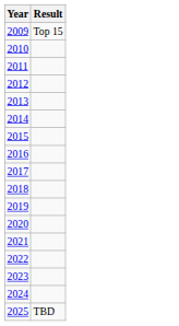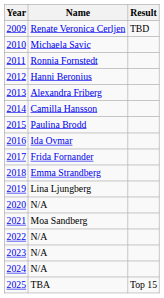 <table class="wikitable" style="font-size:95%;">
 <tr>
 <th>Year</th>
+<th>Name</th>
 <th>Result</th>
 </tr>
 <tr>
 <td><a href='#'>2009</a></td>
-<td>Top 15</td>
+<td><a href='#'>Renate Veronica Cerljen</a></td>
+<td>TBD</td>
 </tr>
 <tr>
 <td><a href='#'>2010</a></td>
+<td><a href='#'>Michaela Savic</a></td>
 <td></td>
 </tr>
 <tr>
 <td><a href='#'>2011</a></td>
+<td><a href='#'>Ronnia Fornstedt</a></td>
 <td></td>
 </tr>
 <tr>
 <td><a href='#'>2012</a></td>
+<td><a href='#'>Hanni Beronius</a></td>
 <td></td>
 </tr>
 <tr>
 <td><a href='#'>2013</a></td>
+<td><a href='#'>Alexandra Friberg</a></td>
 <td></td>
 </tr>
 <tr>
 <td><a href='#'>2014</a></td>
+<td><a href='#'>Camilla Hansson</a></td>
 <td></td>
 </tr>
 <tr>
 <td><a href='#'>2015</a></td>
+<td><a href='#'>Paulina Brodd</a></td>
 <td></td>
 </tr>
 <tr>
 <td><a href='#'>2016</a></td>
+<td><a href='#'>Ida Ovmar</a></td>
 <td></td>
 </tr>
 <tr>
 <td><a href='#'>2017</a></td>
+<td><a href='#'>Frida Fornander</a></td>
 <td></td>
 </tr>
 <tr>
 <td><a href='#'>2018</a></td>
+<td><a href='#'>Emma Strandberg</a></td>
 <td></td>
 </tr>
 <tr>
 <td><a href='#'>2019</a></td>
+<td>Lina Ljungberg</td>
 <td></td>
 </tr>
 <tr>
 <td><a href='#'>2020</a></td>
+<td>N/A</td>
 <td></td>
 </tr>
 <tr>
 <td><a href='#'>2021</a></td>
+<td>Moa Sandberg</td>
 <td></td>
 </tr>
 <tr>
 <td><a href='#'>2022</a></td>
+<td>N/A</td>
 <td></td>
 </tr>
 <tr>
 <td><a href='#'>2023</a></td>
+<td>N/A</td>
 <td></td>
 </tr>
 <tr>
 <td><a href='#'>2024</a></td>
+<td>N/A</td>
 <td></td>
 </tr>
 <tr>
 <td><a href='#'>2025</a></td>
-<td>TBD</td>
+<td>TBA</td>
+<td>Top 15</td>
 </tr>
 </table>
